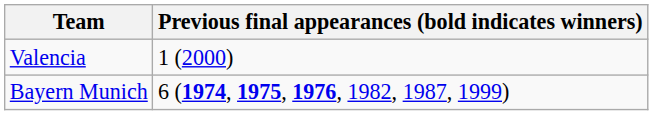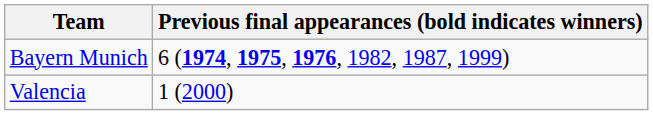 <table class="wikitable">
 <tr>
 <th>Team</th>
 <th>Previous final appearances (bold indicates winners)</th>
 </tr>
 <tr>
+<td> <a href='#'>Bayern Munich</a></td>
+<td>6 (<a href='#'><strong>1974</strong></a>, <strong><a href='#'>1975</a></strong>, <strong><a href='#'>1976</a></strong>, <a href='#'>1982</a>, <a href='#'>1987</a>, <a href='#'>1999</a>)</td>
+</tr>
+<tr>
 <td> <a href='#'>Valencia</a></td>
 <td>1 (<a href='#'>2000</a>)</td>
 </tr>
-<tr>
-<td> <a href='#'>Bayern Munich</a></td>
-<td>6 (<a href='#'><strong>1974</strong></a>, <strong><a href='#'>1975</a></strong>, <strong><a href='#'>1976</a></strong>, <a href='#'>1982</a>, <a href='#'>1987</a>, <a href='#'>1999</a>)</td>
-</tr>
 </table>
